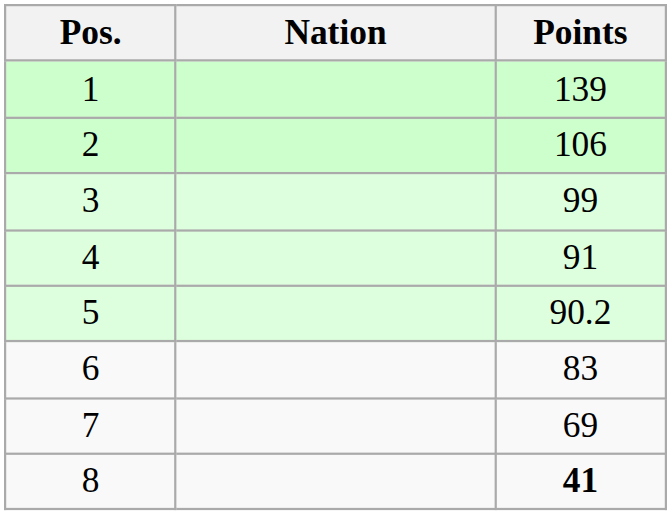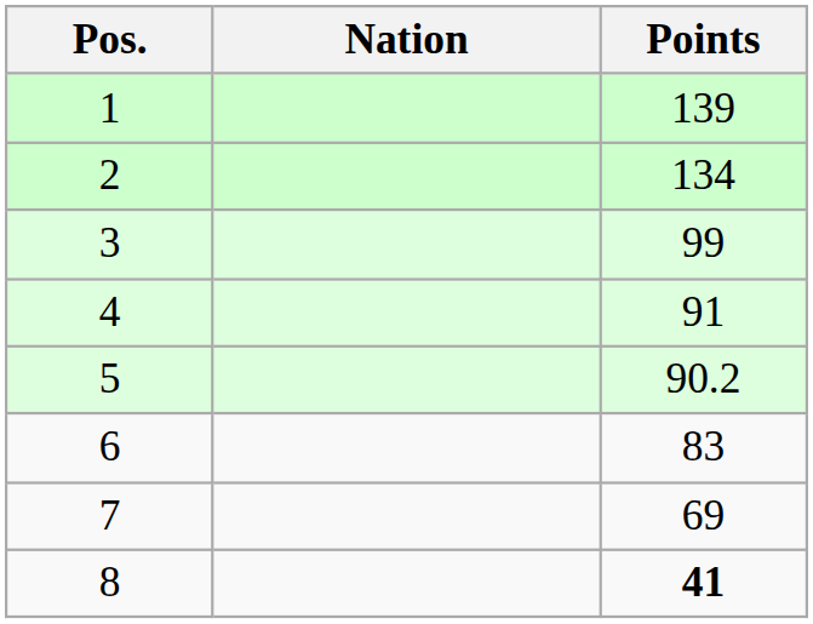 <table class="wikitable gauche" cellspacing="1" style="width:300px;">
 <tr style="background:#efefef; text-align:center;">
 <th style="width:70px;">Pos.</th>
 <th>Nation</th>
 <th style="width:70px;">Points</th>
 </tr>
 <tr style="vertical-align:top; text-align:center; background:#ccffcc;">
 <td>1</td>
 <td style="text-align:left;"></td>
 <td>139</td>
 </tr>
 <tr style="vertical-align:top; text-align:center; background:#ccffcc;">
 <td>2</td>
 <td style="text-align:left;"></td>
-<td>106</td>
+<td>134</td>
 </tr>
 <tr style="vertical-align:top; text-align:center; background:#ddffdd;">
 <td>3</td>
 <td style="text-align:left;"></td>
 <td>99</td>
 </tr>
 <tr style="vertical-align:top; text-align:center; background:#ddffdd;">
 <td>4</td>
 <td style="text-align:left;"></td>
 <td>91</td>
 </tr>
 <tr style="vertical-align:top; text-align:center; background:#ddffdd;">
 <td>5</td>
 <td style="text-align:left;"></td>
 <td>90.2</td>
 </tr>
 <tr style="vertical-align:top; text-align:center;">
 <td>6</td>
 <td style="text-align:left;"></td>
 <td>83</td>
 </tr>
 <tr style="vertical-align:top; text-align:center;">
 <td>7</td>
 <td style="text-align:left;"></td>
 <td>69</td>
 </tr>
 <tr style="vertical-align:top; text-align:center;">
 <td>8</td>
 <td style="text-align:left;"></td>
 <td><strong>41</strong></td>
 </tr>
 </table>
